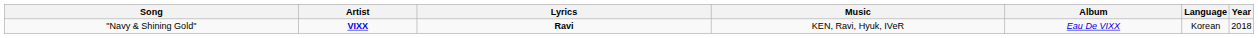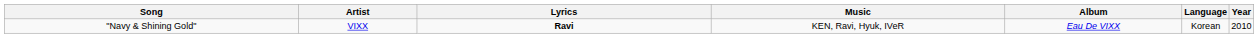 <table class="wikitable" style="margin:0.5em auto; clear:both; font-size:.9em; text-align:center; width:100%">
 <tr>
 <th style="width:25%">Song</th>
 <th style="width:10%">Artist</th>
 <th class="unsortable" style="width:25%">Lyrics</th>
 <th class="unsortable" style="width:25%">Music</th>
 <th style="width:25%">Album</th>
 <th style="width:25%">Language</th>
 <th style="width:25%">Year</th>
 </tr>
 <tr>
 <td>"Navy & Shining Gold"</td>
-<td><strong><a href='#'>VIXX</a></strong></td>
+<td><a href='#'>VIXX</a></td>
 <td><strong>Ravi</strong></td>
 <td>KEN, Ravi, Hyuk, IVeR</td>
 <td><em><a href='#'>Eau De VIXX</a></em></td>
 <td>Korean</td>
-<td>2018</td>
+<td>2010</td>
 </tr>
 </table>
